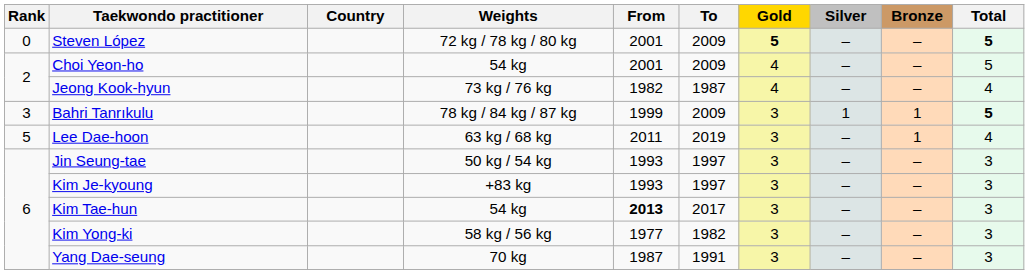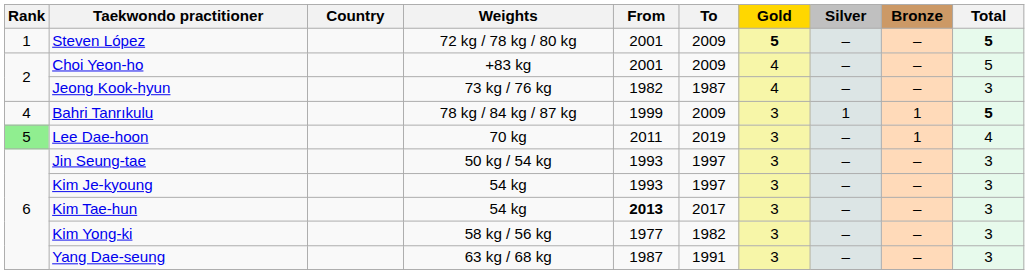 <table class="wikitable plainrowheaders" width=85% style="text-align:center;">
 <tr style="background-color:#EDEDED;">
 <th class="hintergrundfarbe5" style="width:1em">Rank</th>
 <th class="hintergrundfarbe5">Taekwondo practitioner</th>
 <th class="hintergrundfarbe5">Country</th>
 <th class="hintergrundfarbe5">Weights</th>
 <th class="hintergrundfarbe5">From</th>
 <th class="hintergrundfarbe5">To</th>
 <th style="background:    gold; width:7%">Gold</th>
 <th style="background:  silver; width:7%">Silver</th>
 <th style="background: #CC9966; width:7%">Bronze</th>
 <th class="hintergrundfarbe5" style="width:7%">Total</th>
 </tr>
 <tr>
-<td>0</td>
+<td>1</td>
 <td align="left"><a href='#'>Steven López</a></td>
 <td align="left"></td>
 <td>72 kg / 78 kg / 80 kg</td>
 <td>2001</td>
 <td>2009</td>
 <td bgcolor="#F7F6A8"><strong>5</strong></td>
 <td bgcolor="#DCE5E5">–</td>
 <td bgcolor="#FFDAB9">–</td>
 <td bgcolor="#E7FAEC"><strong>5</strong></td>
 </tr>
 <tr align="center">
 <td rowspan="2">2</td>
 <td align="left"><a href='#'>Choi Yeon-ho</a></td>
 <td align="left"></td>
-<td>54 kg</td>
+<td>+83 kg</td>
 <td>2001</td>
 <td>2009</td>
 <td bgcolor="#F7F6A8">4</td>
 <td bgcolor="#DCE5E5">–</td>
 <td bgcolor="#FFDAB9">–</td>
 <td bgcolor="#E7FAEC">5</td>
 </tr>
 <tr align="center">
 <td align="left"><a href='#'>Jeong Kook-hyun</a></td>
 <td align="left"></td>
 <td>73 kg / 76 kg</td>
 <td>1982</td>
 <td>1987</td>
 <td bgcolor="#F7F6A8">4</td>
 <td bgcolor="#DCE5E5">–</td>
 <td bgcolor="#FFDAB9">–</td>
-<td bgcolor="#E7FAEC">4</td>
+<td bgcolor="#E7FAEC">3</td>
 </tr>
 <tr align="center">
-<td>3</td>
+<td>4</td>
 <td align="left"><a href='#'>Bahri Tanrıkulu</a></td>
 <td align="left"></td>
 <td>78 kg / 84 kg / 87 kg</td>
 <td>1999</td>
 <td>2009</td>
 <td bgcolor="#F7F6A8">3</td>
 <td bgcolor="#DCE5E5">1</td>
 <td bgcolor="#FFDAB9">1</td>
 <td bgcolor="#E7FAEC"><strong>5</strong></td>
 </tr>
 <tr align="center">
-<td>5</td>
+<td style="background: lightgreen;">5</td>
 <td align="left"><a href='#'>Lee Dae-hoon</a></td>
 <td align="left"></td>
-<td>63 kg / 68 kg</td>
+<td>70 kg</td>
 <td>2011</td>
 <td>2019</td>
 <td bgcolor="#F7F6A8">3</td>
 <td bgcolor="#DCE5E5">–</td>
 <td bgcolor="#FFDAB9">1</td>
 <td bgcolor="#E7FAEC">4</td>
 </tr>
 <tr align="center">
 <td rowspan="5">6</td>
 <td align="left"><a href='#'>Jin Seung-tae</a></td>
 <td align="left"></td>
 <td>50 kg / 54 kg</td>
 <td>1993</td>
 <td>1997</td>
 <td bgcolor="#F7F6A8">3</td>
 <td bgcolor="#DCE5E5">–</td>
 <td bgcolor="#FFDAB9">–</td>
 <td bgcolor="#E7FAEC">3</td>
 </tr>
 <tr align="center">
 <td align="left"><a href='#'>Kim Je-kyoung</a></td>
 <td align="left"></td>
-<td>+83 kg</td>
+<td>54 kg</td>
 <td>1993</td>
 <td>1997</td>
 <td bgcolor="#F7F6A8">3</td>
 <td bgcolor="#DCE5E5">–</td>
 <td bgcolor="#FFDAB9">–</td>
 <td bgcolor="#E7FAEC">3</td>
 </tr>
 <tr align="center">
 <td align="left"><a href='#'>Kim Tae-hun</a></td>
 <td align="left"></td>
 <td>54 kg</td>
 <td><strong>2013</strong></td>
 <td>2017</td>
 <td bgcolor="#F7F6A8">3</td>
 <td bgcolor="#DCE5E5">–</td>
 <td bgcolor="#FFDAB9">–</td>
 <td bgcolor="#E7FAEC">3</td>
 </tr>
 <tr align="center">
 <td align="left"><a href='#'>Kim Yong-ki</a></td>
 <td align="left"></td>
 <td>58 kg / 56 kg</td>
 <td>1977</td>
 <td>1982</td>
 <td bgcolor="#F7F6A8">3</td>
 <td bgcolor="#DCE5E5">–</td>
 <td bgcolor="#FFDAB9">–</td>
 <td bgcolor="#E7FAEC">3</td>
 </tr>
 <tr align="center">
 <td align="left"><a href='#'>Yang Dae-seung</a></td>
 <td align="left"></td>
-<td>70 kg</td>
+<td>63 kg / 68 kg</td>
 <td>1987</td>
 <td>1991</td>
 <td bgcolor="#F7F6A8">3</td>
 <td bgcolor="#DCE5E5">–</td>
 <td bgcolor="#FFDAB9">–</td>
 <td bgcolor="#E7FAEC">3</td>
 </tr>
 </table>
